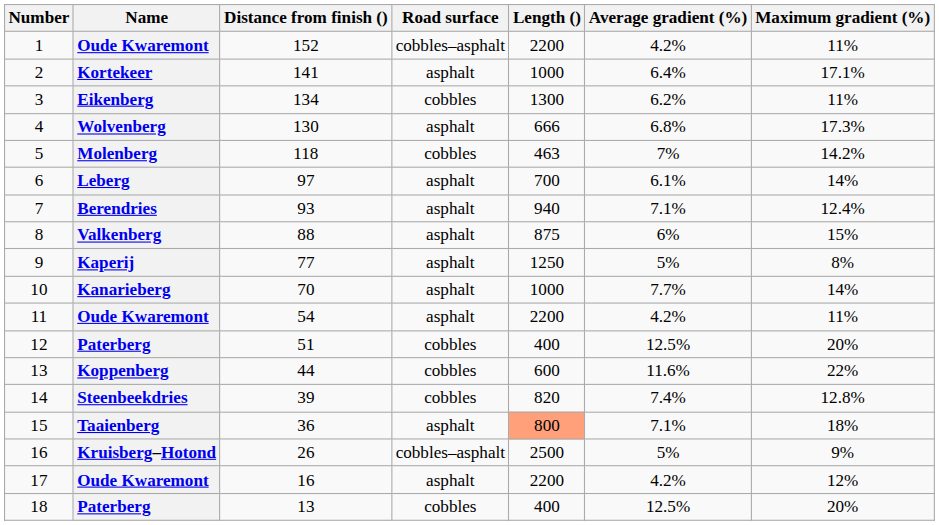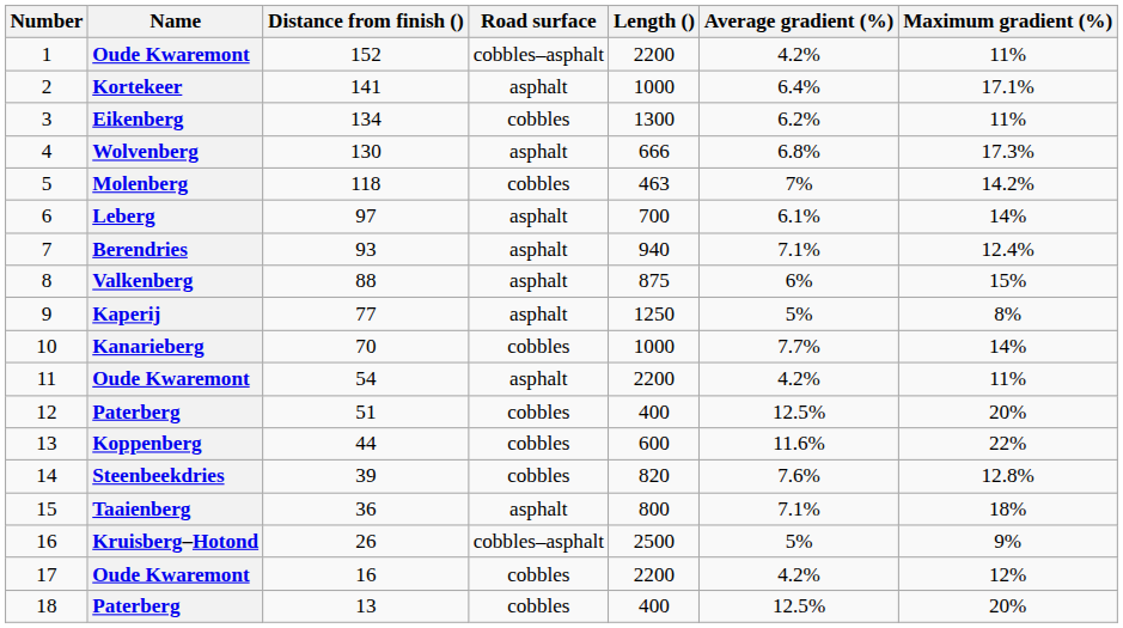 <table class="wikitable plainrowheaders sortable" style="text-align: center;">
 <tr>
 <th scope="col">Number</th>
 <th scope="col">Name</th>
 <th scope="col">Distance from finish ()</th>
 <th scope="col">Road surface</th>
 <th scope="col">Length ()</th>
 <th scope="col">Average gradient (%)</th>
 <th scope="col">Maximum gradient (%)</th>
 </tr>
 <tr>
 <td>1</td>
 <th scope="row" style="text-align: left;"><a href='#'>Oude Kwaremont</a></th>
 <td>152</td>
 <td>cobbles–asphalt</td>
 <td>2200</td>
 <td>4.2%</td>
 <td>11%</td>
 </tr>
 <tr>
 <td>2</td>
 <th scope="row" style="text-align: left;"><a href='#'>Kortekeer</a></th>
 <td>141</td>
 <td>asphalt</td>
 <td>1000</td>
 <td>6.4%</td>
 <td>17.1%</td>
 </tr>
 <tr>
 <td>3</td>
 <th scope="row" style="text-align: left;"><a href='#'>Eikenberg</a></th>
 <td>134</td>
 <td>cobbles</td>
 <td>1300</td>
 <td>6.2%</td>
 <td>11%</td>
 </tr>
 <tr>
 <td>4</td>
 <th scope="row" style="text-align: left;"><a href='#'>Wolvenberg</a></th>
 <td>130</td>
 <td>asphalt</td>
 <td>666</td>
 <td>6.8%</td>
 <td>17.3%</td>
 </tr>
 <tr>
 <td>5</td>
 <th scope="row" style="text-align: left;"><a href='#'>Molenberg</a></th>
 <td>118</td>
 <td>cobbles</td>
 <td>463</td>
 <td>7%</td>
 <td>14.2%</td>
 </tr>
 <tr>
 <td>6</td>
 <th scope="row" style="text-align: left;"><a href='#'>Leberg</a></th>
 <td>97</td>
 <td>asphalt</td>
 <td>700</td>
 <td>6.1%</td>
 <td>14%</td>
 </tr>
 <tr>
 <td>7</td>
 <th scope="row" style="text-align: left;"><a href='#'>Berendries</a></th>
 <td>93</td>
 <td>asphalt</td>
 <td>940</td>
 <td>7.1%</td>
 <td>12.4%</td>
 </tr>
 <tr>
 <td>8</td>
 <th scope="row" style="text-align: left;"><a href='#'>Valkenberg</a></th>
 <td>88</td>
 <td>asphalt</td>
 <td>875</td>
 <td>6%</td>
 <td>15%</td>
 </tr>
 <tr>
 <td>9</td>
 <th scope="row" style="text-align: left;"><a href='#'>Kaperij</a></th>
 <td>77</td>
 <td>asphalt</td>
 <td>1250</td>
 <td>5%</td>
 <td>8%</td>
 </tr>
 <tr>
 <td>10</td>
 <th scope="row" style="text-align: left;"><a href='#'>Kanarieberg</a></th>
 <td>70</td>
-<td>asphalt</td>
+<td>cobbles</td>
 <td>1000</td>
 <td>7.7%</td>
 <td>14%</td>
 </tr>
 <tr>
 <td>11</td>
 <th scope="row" style="text-align: left;"><a href='#'>Oude Kwaremont</a></th>
 <td>54</td>
 <td>asphalt</td>
 <td>2200</td>
 <td>4.2%</td>
 <td>11%</td>
 </tr>
 <tr>
 <td>12</td>
 <th scope="row" style="text-align: left;"><a href='#'>Paterberg</a></th>
 <td>51</td>
 <td>cobbles</td>
 <td>400</td>
 <td>12.5%</td>
 <td>20%</td>
 </tr>
 <tr>
 <td>13</td>
 <th scope="row" style="text-align: left;"><a href='#'>Koppenberg</a></th>
 <td>44</td>
 <td>cobbles</td>
 <td>600</td>
 <td>11.6%</td>
 <td>22%</td>
 </tr>
 <tr>
 <td>14</td>
 <th scope="row" style="text-align: left;"><a href='#'>Steenbeekdries</a></th>
 <td>39</td>
 <td>cobbles</td>
 <td>820</td>
-<td>7.4%</td>
+<td>7.6%</td>
 <td>12.8%</td>
 </tr>
 <tr>
 <td>15</td>
 <th scope="row" style="text-align: left;"><a href='#'>Taaienberg</a></th>
 <td>36</td>
 <td>asphalt</td>
-<td style="background: lightsalmon;">800</td>
+<td>800</td>
 <td>7.1%</td>
 <td>18%</td>
 </tr>
 <tr>
 <td>16</td>
 <th scope="row" style="text-align: left;"><a href='#'>Kruisberg</a>–<a href='#'>Hotond</a></th>
 <td>26</td>
 <td>cobbles–asphalt</td>
 <td>2500</td>
 <td>5%</td>
 <td>9%</td>
 </tr>
 <tr>
 <td>17</td>
 <th scope="row" style="text-align: left;"><a href='#'>Oude Kwaremont</a></th>
 <td>16</td>
-<td>asphalt</td>
+<td>cobbles</td>
 <td>2200</td>
 <td>4.2%</td>
 <td>12%</td>
 </tr>
 <tr>
 <td>18</td>
 <th scope="row" style="text-align: left;"><a href='#'>Paterberg</a></th>
 <td>13</td>
 <td>cobbles</td>
 <td>400</td>
 <td>12.5%</td>
 <td>20%</td>
 </tr>
 </table>
